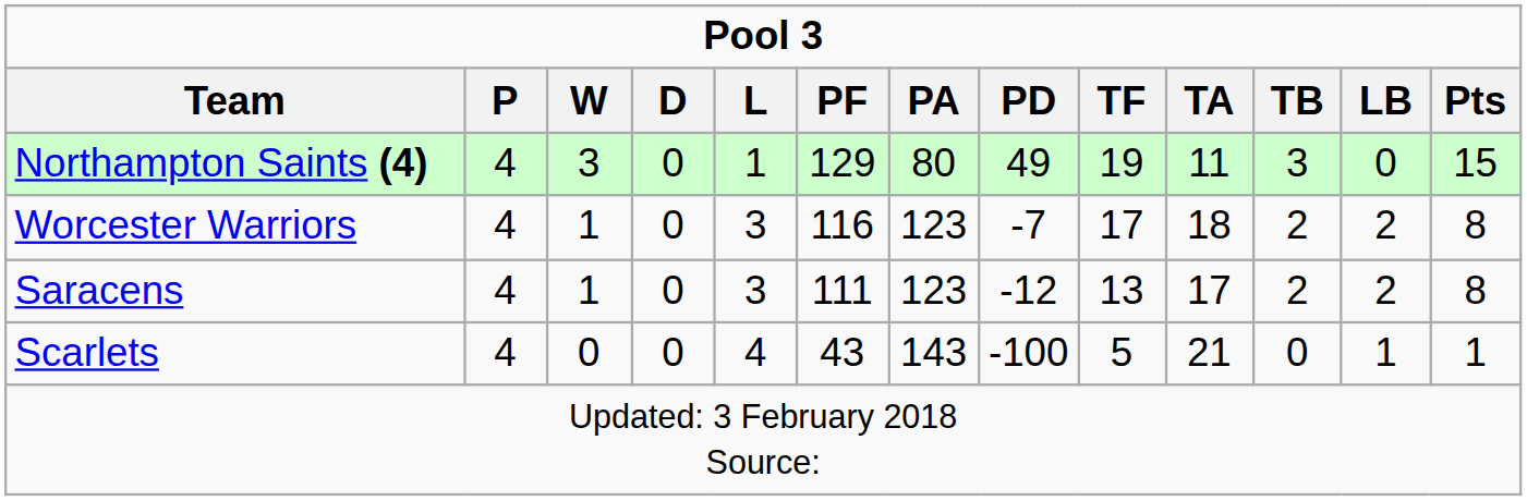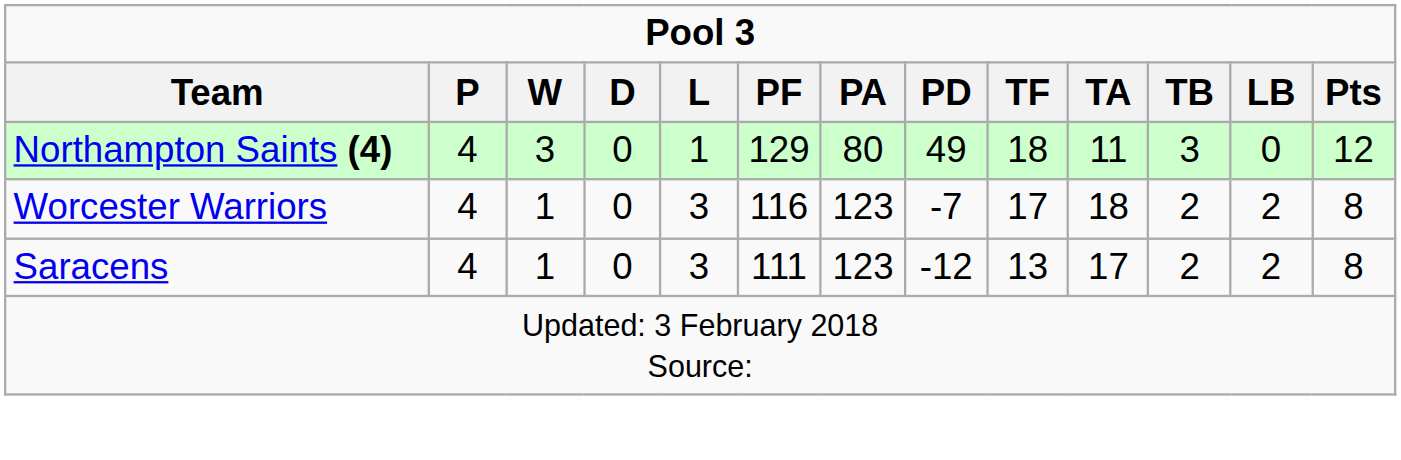 <table class="wikitable" style="text-align:center">
 <tr>
 <td colspan="13" cellpadding="0" cellspacing="0"><strong>Pool 3</strong></td>
 </tr>
 <tr>
 <th style="width:200px">Team</th>
 <th width="30">P</th>
 <th width="30">W</th>
 <th width="30">D</th>
 <th width="30">L</th>
 <th width="30">PF</th>
 <th width="30">PA</th>
 <th width="30">PD</th>
 <th width="30">TF</th>
 <th width="30">TA</th>
 <th width="30">TB</th>
 <th width="30">LB</th>
 <th width="30">Pts</th>
 </tr>
 <tr style="background:#cfc">
 <td align="left"> <a href='#'>Northampton Saints</a> <strong>(4)</strong></td>
 <td>4</td>
 <td>3</td>
 <td>0</td>
 <td>1</td>
 <td>129</td>
 <td>80</td>
 <td>49</td>
-<td>19</td>
+<td>18</td>
 <td>11</td>
 <td>3</td>
 <td>0</td>
-<td>15</td>
+<td>12</td>
 </tr>
 <tr>
 <td align="left"> <a href='#'>Worcester Warriors</a></td>
 <td>4</td>
 <td>1</td>
 <td>0</td>
 <td>3</td>
 <td>116</td>
 <td>123</td>
 <td>-7</td>
 <td>17</td>
 <td>18</td>
 <td>2</td>
 <td>2</td>
 <td>8</td>
 </tr>
 <tr>
 <td align="left"> <a href='#'>Saracens</a></td>
 <td>4</td>
 <td>1</td>
 <td>0</td>
 <td>3</td>
 <td>111</td>
 <td>123</td>
 <td>-12</td>
 <td>13</td>
 <td>17</td>
 <td>2</td>
 <td>2</td>
 <td>8</td>
 </tr>
 <tr>
-<td align="left"> <a href='#'>Scarlets</a></td>
-<td>4</td>
-<td>0</td>
-<td>0</td>
-<td>4</td>
-<td>43</td>
-<td>143</td>
-<td>-100</td>
-<td>5</td>
-<td>21</td>
-<td>0</td>
-<td>1</td>
-<td>1</td>
-</tr>
-<tr>
 <td colspan="13" style="border:0px"><small>Updated: 3 February 2018<br>Source: </small></td>
 </tr>
 </table>
